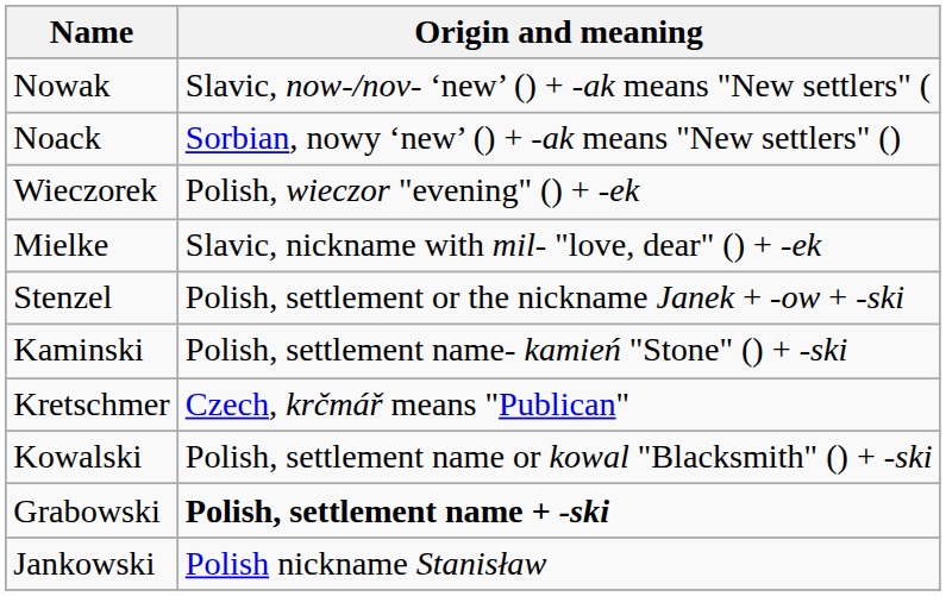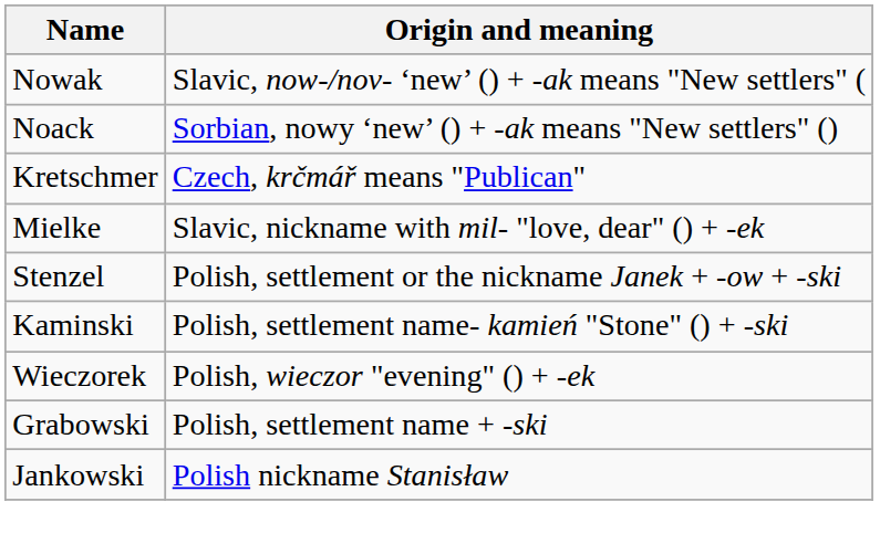 <table class="wikitable">
 <tr>
 <th>Name</th>
 <th>Origin and meaning</th>
 </tr>
 <tr>
 <td>Nowak</td>
 <td>Slavic, <em>now-/nov-</em> ‘new’ () + <em>-ak</em>  means "New settlers" (</td>
 </tr>
 <tr>
 <td>Noack</td>
 <td><a href='#'>Sorbian</a>, nowy ‘new’ () + <em>-ak</em>  means "New settlers" ()</td>
 </tr>
 <tr>
-<td>Wieczorek</td>
-<td>Polish, <em>wieczor</em> "evening" () + <em>-ek</em></td>
+<td>Kretschmer</td>
+<td><a href='#'>Czech</a>, <em>krčmář</em> means "<a href='#'>Publican</a>"</td>
 </tr>
 <tr>
 <td>Mielke</td>
 <td>Slavic, nickname with <em>mil-</em> "love, dear" () + -<em>ek</em></td>
 </tr>
 <tr>
 <td>Stenzel</td>
 <td>Polish, settlement or the nickname <em>Janek</em> + <em>-ow</em> + <em>-ski</em></td>
 </tr>
 <tr>
 <td>Kaminski</td>
 <td>Polish, settlement name- <em>kamień</em> "Stone" () + <em>-ski</em></td>
 </tr>
 <tr>
-<td>Kretschmer</td>
-<td><a href='#'>Czech</a>, <em>krčmář</em> means "<a href='#'>Publican</a>"</td>
-</tr>
-<tr>
-<td>Kowalski</td>
-<td>Polish, settlement name or <em>kowal</em> "Blacksmith" () + <em>-ski</em></td>
+<td>Wieczorek</td>
+<td>Polish, <em>wieczor</em> "evening" () + <em>-ek</em></td>
 </tr>
 <tr>
 <td>Grabowski</td>
-<td><strong>Polish, settlement name + <em>-ski</em></strong></td>
+<td>Polish, settlement name + <em>-ski</em></td>
 </tr>
 <tr>
 <td>Jankowski</td>
 <td><a href='#'>Polish</a> nickname <em>Stanisław</em></td>
 </tr>
 </table>
